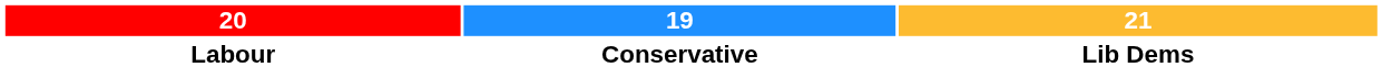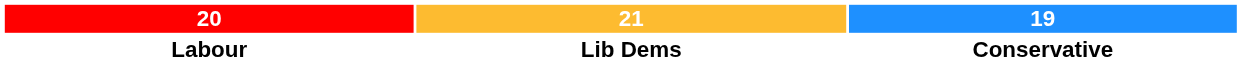 <table style="width:100%; text-align:center;">
 <tr style="color:white;">
 <td style="background:red; width:33.3%;"><strong>20</strong></td>
+<td style="background:#FDBB30; width:35%;"><strong>21</strong></td>
 <td style="background:dodgerblue; width:31.6%;"><strong>19</strong></td>
-<td style="background:#FDBB30; width:35%;"><strong>21</strong></td>
 </tr>
 <tr>
 <td><span><strong>Labour</strong></span></td>
+<td><span><strong>Lib Dems</strong></span></td>
 <td><span><strong>Conservative</strong></span></td>
-<td><span><strong>Lib Dems</strong></span></td>
 </tr>
 </table>
